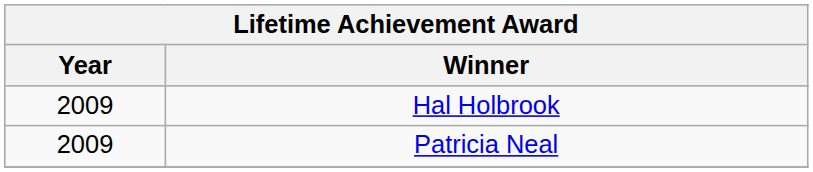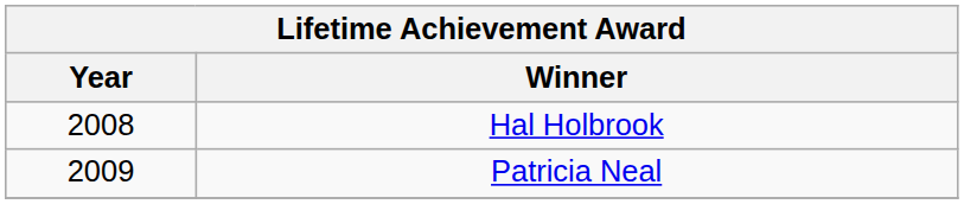 <table class="wikitable" width="40%">
 <tr>
 <th colspan="2" align="center">Lifetime Achievement Award</th>
 </tr>
 <tr>
 <th width="20%">Year</th>
 <th width="80%">Winner</th>
 </tr>
 <tr>
-<td align="center">2009</td>
+<td align="center">2008</td>
 <td align="center"><a href='#'>Hal Holbrook</a></td>
 </tr>
 <tr>
 <td align="center">2009</td>
 <td align="center"><a href='#'>Patricia Neal</a></td>
 </tr>
 <tr>
 </tr>
 </table>
